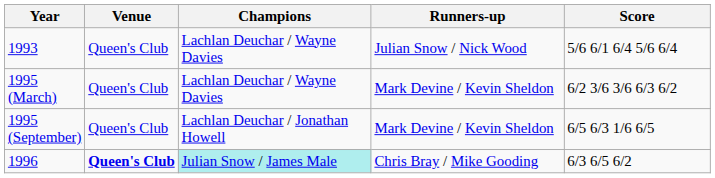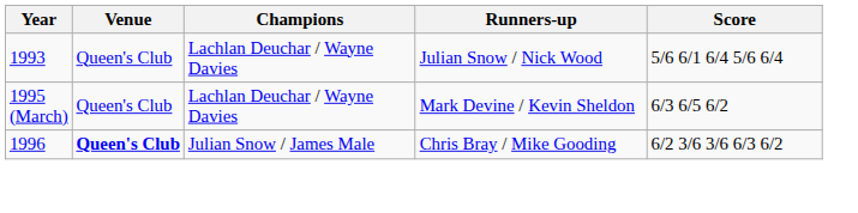 <table class="wikitable">
 <tr>
 <th style="width:40px">Year</th>
 <th>Venue</th>
 <th style="width:200px">Champions</th>
 <th style="width:200px">Runners-up</th>
 <th style="width:150px" class="unsortable">Score</th>
 </tr>
 <tr>
 <td><a href='#'>1993</a></td>
 <td><a href='#'>Queen's Club</a></td>
 <td> <a href='#'>Lachlan Deuchar</a> /  <a href='#'>Wayne Davies</a></td>
 <td> <a href='#'>Julian Snow</a> /  <a href='#'>Nick Wood</a></td>
 <td>5/6 6/1 6/4 5/6 6/4</td>
 </tr>
 <tr>
 <td><a href='#'>1995 (March)</a></td>
 <td><a href='#'>Queen's Club</a></td>
 <td> <a href='#'>Lachlan Deuchar</a> /  <a href='#'>Wayne Davies</a></td>
 <td> <a href='#'>Mark Devine</a> /  <a href='#'>Kevin Sheldon</a></td>
-<td>6/2 3/6 3/6 6/3 6/2</td>
-</tr>
-<tr>
-<td><a href='#'>1995 (September)</a></td>
-<td><a href='#'>Queen's Club</a></td>
-<td> <a href='#'>Lachlan Deuchar</a> /  <a href='#'>Jonathan Howell</a></td>
-<td> <a href='#'>Mark Devine</a> /  <a href='#'>Kevin Sheldon</a></td>
-<td>6/5 6/3 1/6 6/5</td>
+<td>6/3 6/5 6/2</td>
 </tr>
 <tr>
 <td><a href='#'>1996</a></td>
 <td><strong><a href='#'>Queen's Club</a></strong></td>
-<td style="background: paleturquoise;"> <a href='#'>Julian Snow</a> /  <a href='#'>James Male</a></td>
+<td> <a href='#'>Julian Snow</a> /  <a href='#'>James Male</a></td>
 <td> <a href='#'>Chris Bray</a> /  <a href='#'>Mike Gooding</a></td>
-<td>6/3 6/5 6/2</td>
+<td>6/2 3/6 3/6 6/3 6/2</td>
 </tr>
 </table>
